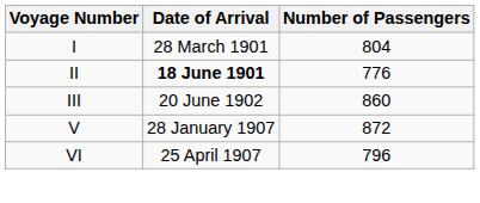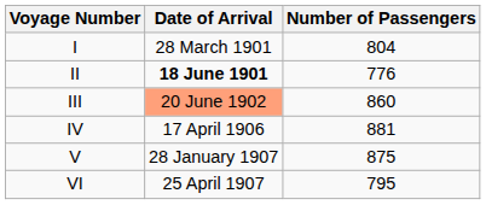 <table class="wikitable">
 <tr>
 <th>Voyage Number</th>
 <th>Date of Arrival</th>
 <th>Number of Passengers</th>
 </tr>
 <tr ---- align="center">
 <td>I</td>
 <td>28 March 1901</td>
 <td>804</td>
 </tr>
 <tr ---- align="center">
 <td>II</td>
 <td><strong>18 June 1901</strong></td>
 <td>776</td>
 </tr>
 <tr ---- align="center">
 <td>III</td>
-<td>20 June 1902</td>
+<td style="background: lightsalmon;">20 June 1902</td>
 <td>860</td>
+</tr>
+<tr ---- align="center">
+<td>IV</td>
+<td>17 April 1906</td>
+<td>881</td>
 </tr>
 <tr ---- align="center">
 <td>V</td>
 <td>28 January 1907</td>
-<td>872</td>
+<td>875</td>
 </tr>
 <tr ---- align="center">
 <td>VI</td>
 <td>25 April 1907</td>
-<td>796</td>
+<td>795</td>
 </tr>
 </table>
